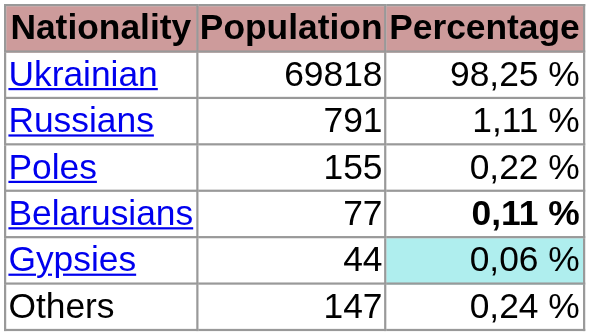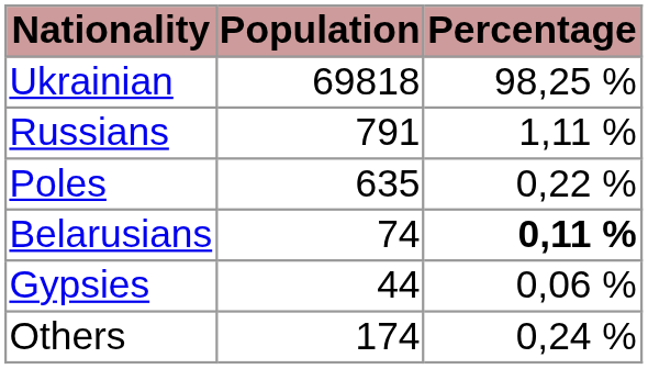 <table rules="all" style="border: 1px solid #999">
 <tr bgcolor="#CD9B9B">
 <th>Nationality</th>
 <th>Population</th>
 <th>Percentage</th>
 </tr>
 <tr>
 <td><a href='#'>Ukrainian</a></td>
 <td align="right">69818</td>
 <td align="right">98,25 %</td>
 </tr>
 <tr>
 <td><a href='#'>Russians</a></td>
 <td align="right">791</td>
 <td align="right">1,11 %</td>
 </tr>
 <tr>
 <td><a href='#'>Poles</a></td>
-<td align="right">155</td>
+<td align="right">635</td>
 <td align="right">0,22 %</td>
 </tr>
 <tr>
 <td><a href='#'>Belarusians</a></td>
-<td align="right">77</td>
+<td align="right">74</td>
 <td align="right"><strong>0,11 %</strong></td>
 </tr>
 <tr>
 <td><a href='#'>Gypsies</a></td>
 <td align="right">44</td>
-<td align="right" style="background: paleturquoise;">0,06 %</td>
+<td align="right">0,06 %</td>
 </tr>
 <tr>
 <td>Others</td>
-<td align="right">147</td>
+<td align="right">174</td>
 <td align="right">0,24 %</td>
 </tr>
 </table>
